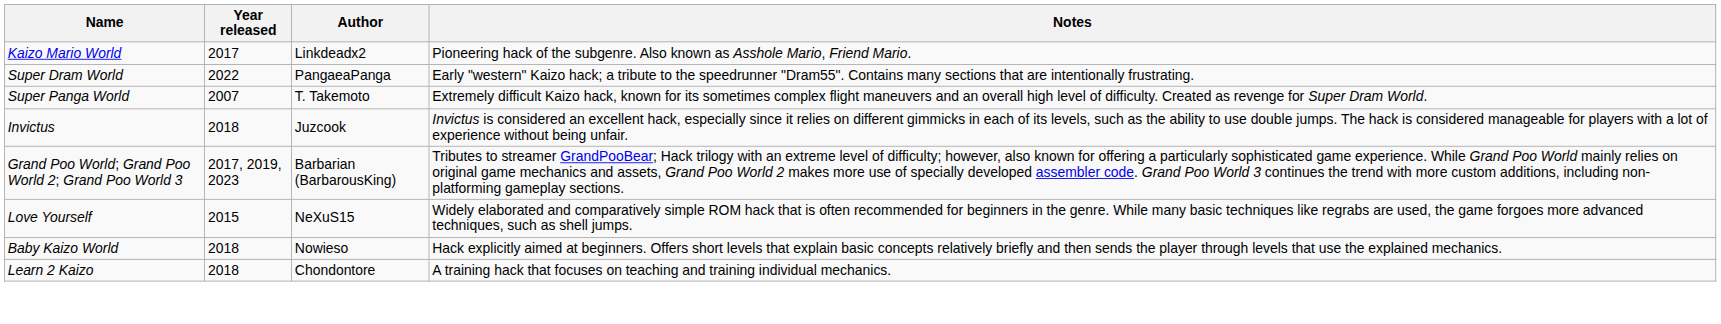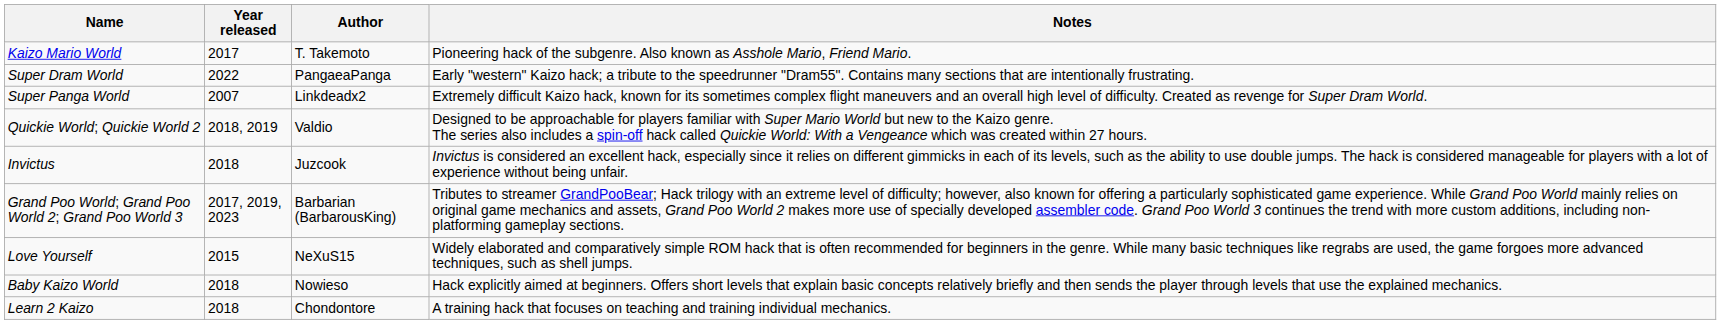 <table class="wikitable sortable mw-collapsible">
 <tr>
 <th>Name</th>
 <th>Year released</th>
 <th>Author</th>
 <th>Notes</th>
 </tr>
 <tr>
 <td><em><a href='#'>Kaizo Mario World</a></em></td>
 <td>2017</td>
-<td>Linkdeadx2</td>
+<td>T. Takemoto</td>
 <td>Pioneering hack of the subgenre. Also known as <em>Asshole Mario</em>, <em>Friend Mario</em>.</td>
 </tr>
 <tr>
 <td><em>Super Dram World</em></td>
 <td>2022</td>
 <td>PangaeaPanga</td>
 <td>Early "western" Kaizo hack; a tribute to the speedrunner "Dram55". Contains many sections that are intentionally frustrating.</td>
 </tr>
 <tr>
 <td><em>Super Panga World</em></td>
 <td>2007</td>
-<td>T. Takemoto</td>
+<td>Linkdeadx2</td>
 <td>Extremely difficult Kaizo hack, known for its sometimes complex flight maneuvers and an overall high level of difficulty. Created as revenge for <em>Super Dram World</em>.</td>
+</tr>
+<tr>
+<td><em>Quickie World</em>; <em>Quickie World 2</em></td>
+<td>2018, 2019</td>
+<td>Valdio</td>
+<td>Designed to be approachable for players familiar with <em>Super Mario World</em> but new to the Kaizo genre.<br>The series also includes a <a href='#'>spin-off</a> hack called <em>Quickie World: With a Vengeance</em> which was created within 27 hours.</td>
 </tr>
 <tr>
 <td><em>Invictus</em></td>
 <td>2018</td>
 <td>Juzcook</td>
 <td><em>Invictus</em> is considered an excellent hack, especially since it relies on different gimmicks in each of its levels, such as the ability to use double jumps. The hack is considered manageable for players with a lot of experience without being unfair.</td>
 </tr>
 <tr>
 <td><em>Grand Poo World</em>; <em>Grand Poo World 2</em>; <em>Grand Poo World 3</em></td>
 <td>2017, 2019, 2023</td>
 <td>Barbarian (BarbarousKing)</td>
 <td>Tributes to streamer <a href='#'>GrandPooBear</a>; Hack trilogy with an extreme level of difficulty; however, also known for offering a particularly sophisticated game experience. While <em>Grand Poo World</em> mainly relies on original game mechanics and assets, <em>Grand Poo World 2</em> makes more use of specially developed <a href='#'>assembler code</a>. <em>Grand Poo World 3</em> continues the trend with more custom additions, including non-platforming gameplay sections.</td>
 </tr>
 <tr>
 <td><em>Love Yourself</em></td>
 <td>2015</td>
 <td>NeXuS15</td>
 <td>Widely elaborated and comparatively simple ROM hack that is often recommended for beginners in the genre. While many basic techniques like regrabs are used, the game forgoes more advanced techniques, such as shell jumps.</td>
 </tr>
 <tr>
 <td><em>Baby Kaizo World</em></td>
 <td>2018</td>
 <td>Nowieso</td>
 <td>Hack explicitly aimed at beginners. Offers short levels that explain basic concepts relatively briefly and then sends the player through levels that use the explained mechanics.</td>
 </tr>
 <tr>
 <td><em>Learn 2 Kaizo</em></td>
 <td>2018</td>
 <td>Chondontore</td>
 <td>A training hack that focuses on teaching and training individual mechanics.</td>
 </tr>
 </table>
